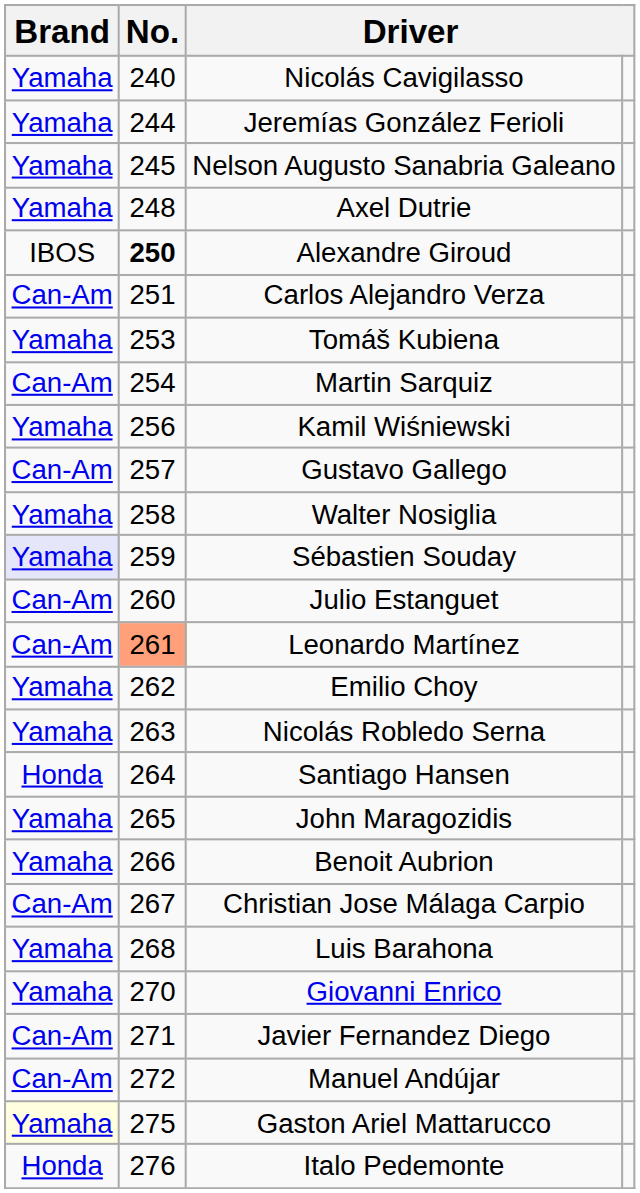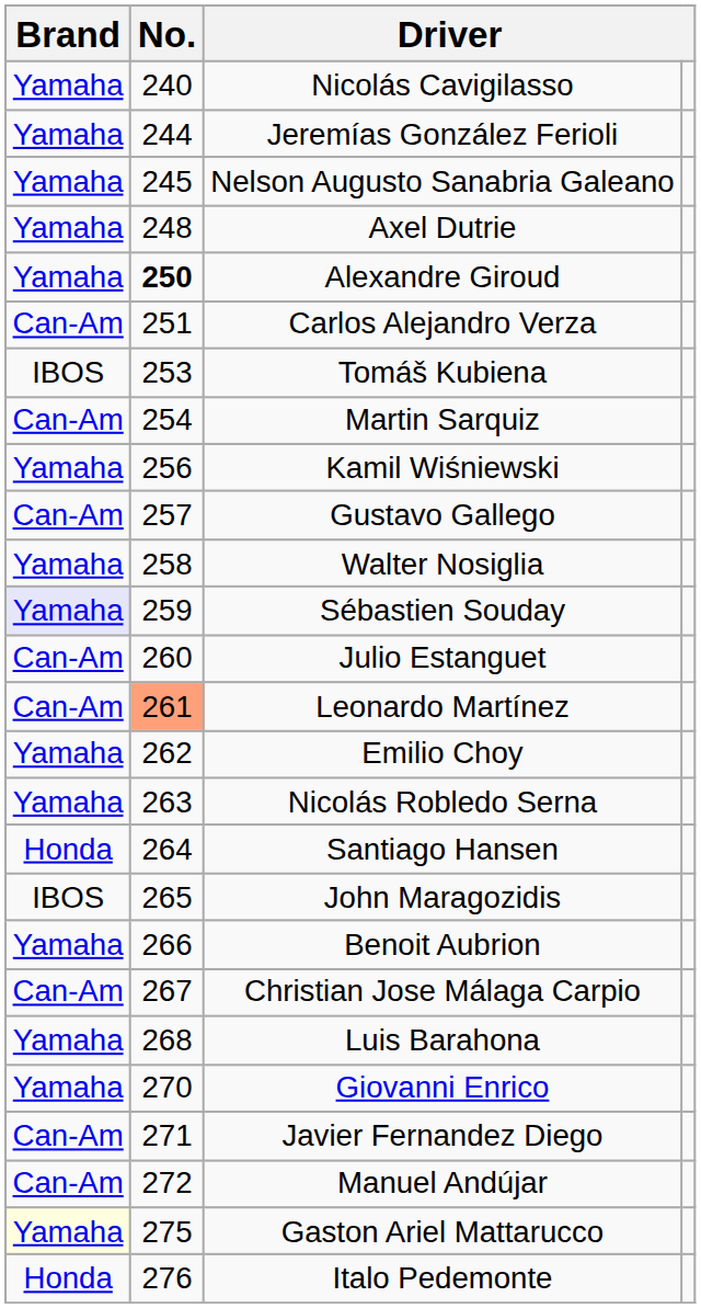 <table class="wikitable" style="font-size:85%;">
 <tr>
 <th><big>Brand</big></th>
 <th><big>No.</big></th>
 <th colspan=2><big>Driver</big></th>
 </tr>
 <tr>
 <td align=center><a href='#'>Yamaha</a></td>
 <td align=center>240</td>
 <td align=center>Nicolás Cavigilasso</td>
 <td></td>
 </tr>
 <tr>
 <td align=center><a href='#'>Yamaha</a></td>
 <td align=center>244</td>
 <td align=center>Jeremías González Ferioli</td>
 <td></td>
 </tr>
 <tr>
 <td align=center><a href='#'>Yamaha</a></td>
 <td align=center>245</td>
 <td align=center>Nelson Augusto Sanabria Galeano</td>
 <td></td>
 </tr>
 <tr>
 <td align=center><a href='#'>Yamaha</a></td>
 <td align=center>248</td>
 <td align=center>Axel Dutrie</td>
 <td></td>
 </tr>
 <tr>
-<td align=center>IBOS</td>
+<td align=center><a href='#'>Yamaha</a></td>
 <td align=center><strong>250</strong></td>
 <td align=center>Alexandre Giroud</td>
 <td></td>
 </tr>
 <tr>
 <td align=center><a href='#'>Can-Am</a></td>
 <td align=center>251</td>
 <td align=center>Carlos Alejandro Verza</td>
 <td></td>
 </tr>
 <tr>
-<td align=center><a href='#'>Yamaha</a></td>
+<td align=center>IBOS</td>
 <td align=center>253</td>
 <td align=center>Tomáš Kubiena</td>
 <td></td>
 </tr>
 <tr>
 <td align=center><a href='#'>Can-Am</a></td>
 <td align=center>254</td>
 <td align=center>Martin Sarquiz</td>
 <td></td>
 </tr>
 <tr>
 <td align=center><a href='#'>Yamaha</a></td>
 <td align=center>256</td>
 <td align=center>Kamil Wiśniewski</td>
 <td></td>
 </tr>
 <tr>
 <td align=center><a href='#'>Can-Am</a></td>
 <td align=center>257</td>
 <td align=center>Gustavo Gallego</td>
 <td></td>
 </tr>
 <tr>
 <td align=center><a href='#'>Yamaha</a></td>
 <td align=center>258</td>
 <td align=center>Walter Nosiglia</td>
 <td></td>
 </tr>
 <tr>
 <td align=center style="background: lavender;"><a href='#'>Yamaha</a></td>
 <td align=center>259</td>
 <td align=center>Sébastien Souday</td>
 <td></td>
 </tr>
 <tr>
 <td align=center><a href='#'>Can-Am</a></td>
 <td align=center>260</td>
 <td align=center>Julio Estanguet</td>
 <td></td>
 </tr>
 <tr>
 <td align=center><a href='#'>Can-Am</a></td>
 <td align=center style="background: lightsalmon;">261</td>
 <td align=center>Leonardo Martínez</td>
 <td></td>
 </tr>
 <tr>
 <td align=center><a href='#'>Yamaha</a></td>
 <td align=center>262</td>
 <td align=center>Emilio Choy</td>
 <td></td>
 </tr>
 <tr>
 <td align=center><a href='#'>Yamaha</a></td>
 <td align=center>263</td>
 <td align=center>Nicolás Robledo Serna</td>
 <td></td>
 </tr>
 <tr>
 <td align=center><a href='#'>Honda</a></td>
 <td align=center>264</td>
 <td align=center>Santiago Hansen</td>
 <td></td>
 </tr>
 <tr>
-<td align=center><a href='#'>Yamaha</a></td>
+<td align=center>IBOS</td>
 <td align=center>265</td>
 <td align=center>John Maragozidis</td>
 <td></td>
 </tr>
 <tr>
 <td align=center><a href='#'>Yamaha</a></td>
 <td align=center>266</td>
 <td align=center>Benoit Aubrion</td>
 <td></td>
 </tr>
 <tr>
 <td align=center><a href='#'>Can-Am</a></td>
 <td align=center>267</td>
 <td align=center>Christian Jose Málaga Carpio</td>
 <td></td>
 </tr>
 <tr>
 <td align=center><a href='#'>Yamaha</a></td>
 <td align=center>268</td>
 <td align=center>Luis Barahona</td>
 <td></td>
 </tr>
 <tr>
 <td align=center><a href='#'>Yamaha</a></td>
 <td align=center>270</td>
 <td align=center><a href='#'>Giovanni Enrico</a></td>
 <td></td>
 </tr>
 <tr>
 <td align=center><a href='#'>Can-Am</a></td>
 <td align=center>271</td>
 <td align=center>Javier Fernandez Diego</td>
 <td></td>
 </tr>
 <tr>
 <td align=center><a href='#'>Can-Am</a></td>
 <td align=center>272</td>
 <td align=center>Manuel Andújar</td>
 <td></td>
 </tr>
 <tr>
 <td align=center style="background: lightyellow;"><a href='#'>Yamaha</a></td>
 <td align=center>275</td>
 <td align=center>Gaston Ariel Mattarucco</td>
 <td></td>
 </tr>
 <tr>
 <td align=center><a href='#'>Honda</a></td>
 <td align=center>276</td>
 <td align=center>Italo Pedemonte</td>
 <td></td>
 </tr>
 <tr>
 </tr>
 </table>
